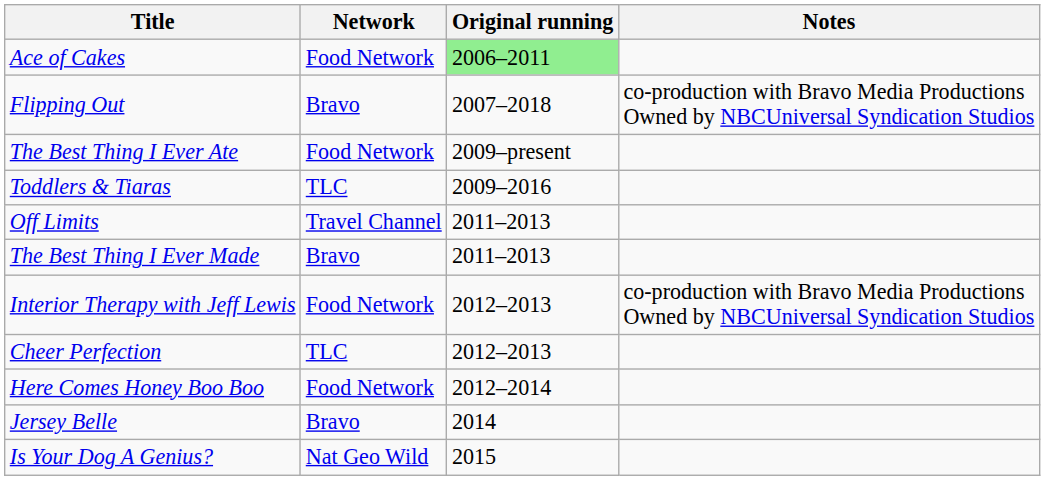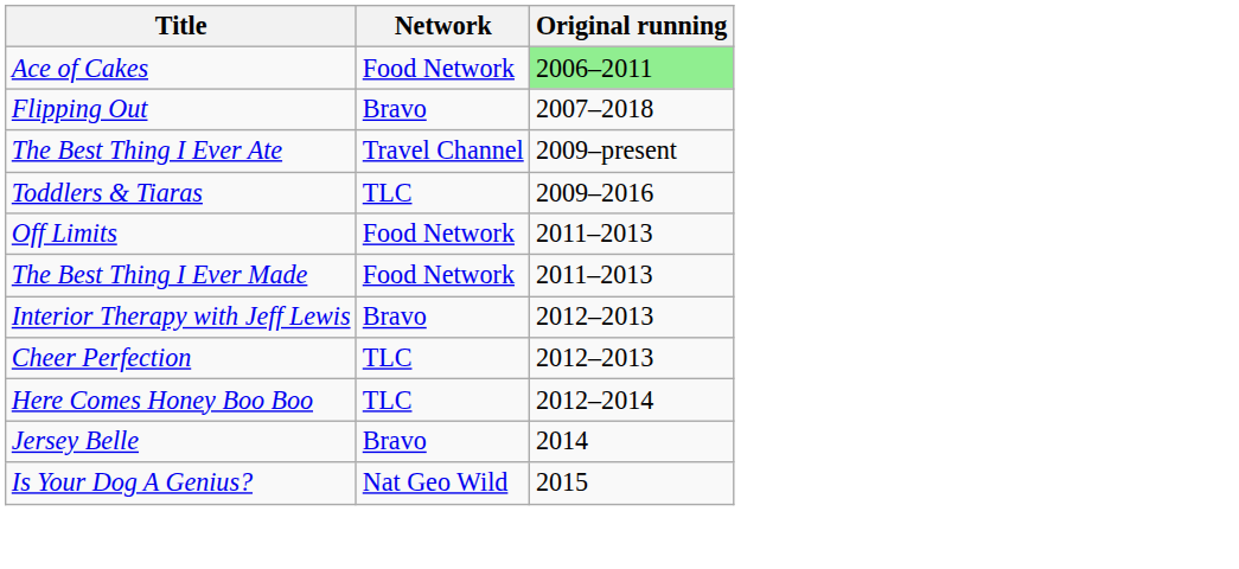 <table class="wikitable sortable">
 <tr>
 <th>Title</th>
 <th>Network</th>
 <th>Original running</th>
-<th>Notes</th>
 </tr>
 <tr>
 <td><em><a href='#'>Ace of Cakes</a></em></td>
 <td><a href='#'>Food Network</a></td>
 <td style="background: lightgreen;">2006–2011</td>
-<td></td>
 </tr>
 <tr>
 <td><em><a href='#'>Flipping Out</a></em></td>
 <td><a href='#'>Bravo</a></td>
 <td>2007–2018</td>
-<td>co-production with Bravo Media Productions<br>Owned by <a href='#'>NBCUniversal Syndication Studios</a></td>
 </tr>
 <tr>
 <td><em><a href='#'>The Best Thing I Ever Ate</a></em></td>
-<td><a href='#'>Food Network</a></td>
+<td><a href='#'>Travel Channel</a></td>
 <td>2009–present</td>
-<td></td>
 </tr>
 <tr>
 <td><em><a href='#'>Toddlers & Tiaras</a></em></td>
 <td><a href='#'>TLC</a></td>
 <td>2009–2016</td>
-<td></td>
 </tr>
 <tr>
 <td><a href='#'><em>Off Limits</em></a></td>
-<td><a href='#'>Travel Channel</a></td>
+<td><a href='#'>Food Network</a></td>
 <td>2011–2013</td>
-<td></td>
 </tr>
 <tr>
 <td><em><a href='#'>The Best Thing I Ever Made</a></em></td>
-<td><a href='#'>Bravo</a></td>
+<td><a href='#'>Food Network</a></td>
 <td>2011–2013</td>
-<td></td>
 </tr>
 <tr>
 <td><em><a href='#'>Interior Therapy with Jeff Lewis</a></em></td>
-<td><a href='#'>Food Network</a></td>
+<td><a href='#'>Bravo</a></td>
 <td>2012–2013</td>
-<td>co-production with Bravo Media Productions<br>Owned by <a href='#'>NBCUniversal Syndication Studios</a></td>
 </tr>
 <tr>
 <td><em><a href='#'>Cheer Perfection</a></em></td>
 <td><a href='#'>TLC</a></td>
 <td>2012–2013</td>
-<td></td>
 </tr>
 <tr>
 <td><em><a href='#'>Here Comes Honey Boo Boo</a></em></td>
-<td><a href='#'>Food Network</a></td>
+<td><a href='#'>TLC</a></td>
 <td>2012–2014</td>
-<td></td>
 </tr>
 <tr>
 <td><em><a href='#'>Jersey Belle</a></em></td>
 <td><a href='#'>Bravo</a></td>
 <td>2014</td>
-<td></td>
 </tr>
 <tr>
 <td><em><a href='#'>Is Your Dog A Genius?</a></em></td>
 <td><a href='#'>Nat Geo Wild</a></td>
 <td>2015</td>
-<td></td>
 </tr>
 </table>
